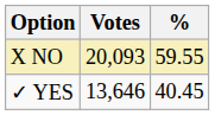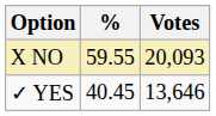 <table class="wikitable">
 <tr>
 <th>Option</th>
+<th>%</th>
 <th>Votes</th>
-<th>%</th>
 </tr>
 <tr>
 <td style=background:#f8f1bd>X NO</td>
+<td style=background:#f8f1bd>59.55</td>
 <td style=background:#f8f1bd>20,093</td>
-<td style=background:#f8f1bd>59.55</td>
 </tr>
 <tr>
 <td>✓ YES</td>
+<td>40.45</td>
 <td>13,646</td>
-<td>40.45</td>
 </tr>
 </table>
